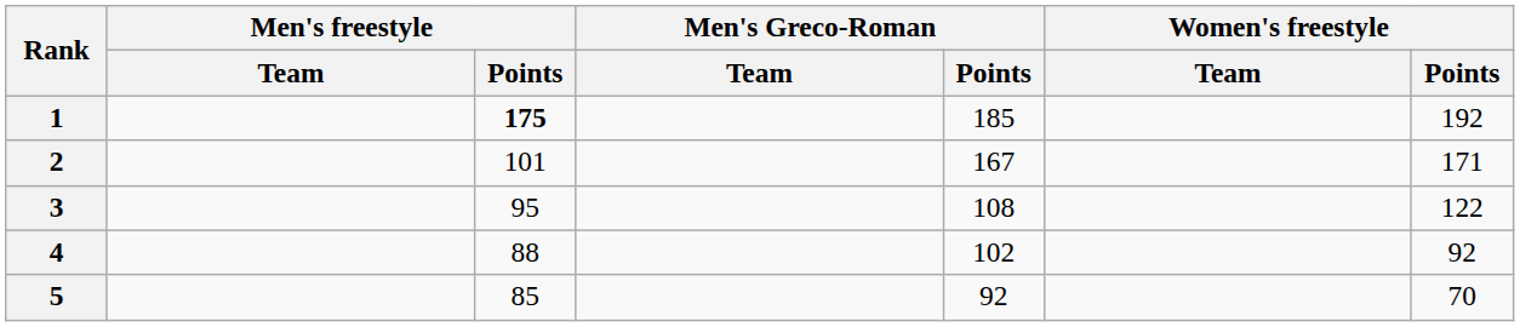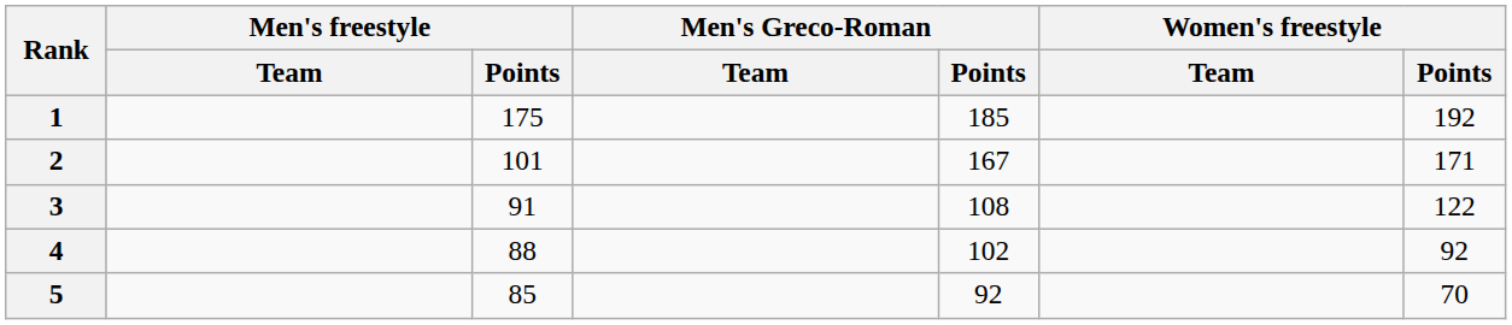 <table class="wikitable" style="text-align:center;">
 <tr>
 <th width=50 rowspan="2">Rank</th>
 <th colspan="2">Men's freestyle</th>
 <th colspan="2">Men's Greco-Roman</th>
 <th colspan="2">Women's freestyle</th>
 </tr>
 <tr>
 <th width=200>Team</th>
 <th width=50>Points</th>
 <th width=200>Team</th>
 <th width=50>Points</th>
 <th width=200>Team</th>
 <th width=50>Points</th>
 </tr>
 <tr>
 <th>1</th>
 <td align=left></td>
-<td><strong>175</strong></td>
+<td>175</td>
 <td align=left></td>
 <td>185</td>
 <td align=left></td>
 <td>192</td>
 </tr>
 <tr>
 <th>2</th>
 <td align=left></td>
 <td>101</td>
 <td align=left></td>
 <td>167</td>
 <td align=left></td>
 <td>171</td>
 </tr>
 <tr>
 <th>3</th>
 <td align=left></td>
-<td>95</td>
+<td>91</td>
 <td align=left></td>
 <td>108</td>
 <td align=left></td>
 <td>122</td>
 </tr>
 <tr>
 <th>4</th>
 <td align=left></td>
 <td>88</td>
 <td align=left></td>
 <td>102</td>
 <td align=left></td>
 <td>92</td>
 </tr>
 <tr>
 <th>5</th>
 <td align=left></td>
 <td>85</td>
 <td align=left></td>
 <td>92</td>
 <td align=left></td>
 <td>70</td>
 </tr>
 </table>
